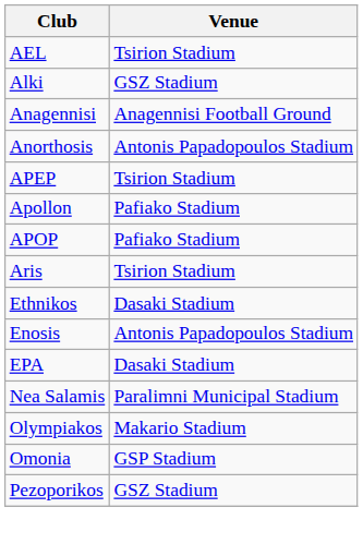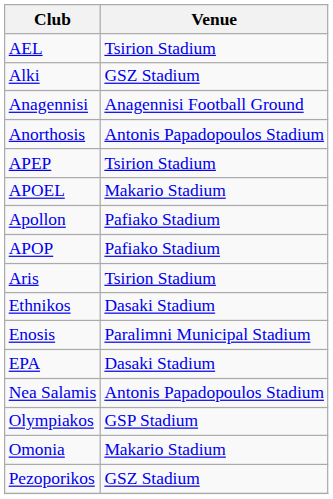 <table class="wikitable" style="font-size:90%">
 <tr>
 <th>Club</th>
 <th>Venue</th>
 </tr>
 <tr>
 <td><a href='#'>AEL</a></td>
 <td><a href='#'>Tsirion Stadium</a></td>
 </tr>
 <tr>
 <td><a href='#'>Alki</a></td>
 <td><a href='#'>GSZ Stadium</a></td>
 </tr>
 <tr>
 <td><a href='#'>Anagennisi</a></td>
 <td><a href='#'>Anagennisi Football Ground</a></td>
 </tr>
 <tr>
 <td><a href='#'>Anorthosis</a></td>
 <td><a href='#'>Antonis Papadopoulos Stadium</a></td>
 </tr>
 <tr>
 <td><a href='#'>APEP</a></td>
 <td><a href='#'>Tsirion Stadium</a></td>
 </tr>
 <tr>
+<td><a href='#'>APOEL</a></td>
+<td><a href='#'>Makario Stadium</a></td>
+</tr>
+<tr>
 <td><a href='#'>Apollon</a></td>
 <td><a href='#'>Pafiako Stadium</a></td>
 </tr>
 <tr>
 <td><a href='#'>APOP</a></td>
 <td><a href='#'>Pafiako Stadium</a></td>
 </tr>
 <tr>
 <td><a href='#'>Aris</a></td>
 <td><a href='#'>Tsirion Stadium</a></td>
 </tr>
 <tr>
 <td><a href='#'>Ethnikos</a></td>
 <td><a href='#'>Dasaki Stadium</a></td>
 </tr>
 <tr>
 <td><a href='#'>Enosis</a></td>
-<td><a href='#'>Antonis Papadopoulos Stadium</a></td>
+<td><a href='#'>Paralimni Municipal Stadium</a></td>
 </tr>
 <tr>
 <td><a href='#'>EPA</a></td>
 <td><a href='#'>Dasaki Stadium</a></td>
 </tr>
 <tr>
 <td><a href='#'>Nea Salamis</a></td>
-<td><a href='#'>Paralimni Municipal Stadium</a></td>
+<td><a href='#'>Antonis Papadopoulos Stadium</a></td>
 </tr>
 <tr>
 <td><a href='#'>Olympiakos</a></td>
-<td><a href='#'>Makario Stadium</a></td>
+<td><a href='#'>GSP Stadium</a></td>
 </tr>
 <tr>
 <td><a href='#'>Omonia</a></td>
-<td><a href='#'>GSP Stadium</a></td>
+<td><a href='#'>Makario Stadium</a></td>
 </tr>
 <tr>
 <td><a href='#'>Pezoporikos</a></td>
 <td><a href='#'>GSZ Stadium</a></td>
 </tr>
 <tr>
 </tr>
 </table>
